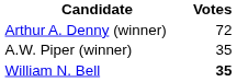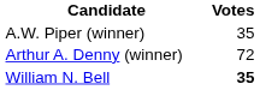 <table border="0">
 <tr>
 <th width="200px">Candidate</th>
 <th>Votes</th>
 </tr>
 <tr>
+<td>A.W. Piper (winner)</td>
+<td align="right">35</td>
+</tr>
+<tr>
 <td><a href='#'>Arthur A. Denny</a> (winner)</td>
 <td align="right">72</td>
-</tr>
-<tr>
-<td>A.W. Piper (winner)</td>
-<td align="right">35</td>
 </tr>
 <tr>
 <td><a href='#'>William N. Bell</a></td>
 <td align="right"><strong>35</strong></td>
 </tr>
 </table>
